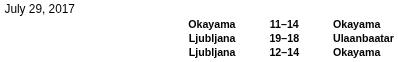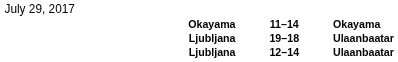 <table style="width:100%;" cellspacing="1">
 <tr>
 <th width=25%></th>
 <th width=2%></th>
 <th width=6%></th>
 <th width=2%></th>
 <th width=25%></th>
 </tr>
 <tr>
 <td>July 29, 2017</td>
 </tr>
 <tr style=font-size:90%>
 <td align=right><strong>Okayama </strong></td>
 <td></td>
 <td align=center><strong>11–14</strong></td>
 <td></td>
 <td><strong> Okayama</strong></td>
 <td></td>
 </tr>
 <tr style=font-size:90%>
 <td align=right><strong>Ljubljana </strong></td>
 <td></td>
 <td align=center><strong>19–18</strong></td>
 <td></td>
 <td><strong> Ulaanbaatar</strong></td>
 <td></td>
 </tr>
 <tr style=font-size:90%>
 <td align=right><strong>Ljubljana </strong></td>
 <td></td>
 <td align=center><strong>12–14</strong></td>
 <td></td>
-<td><strong> Okayama</strong></td>
+<td><strong> Ulaanbaatar</strong></td>
 <td></td>
 </tr>
 </table>
